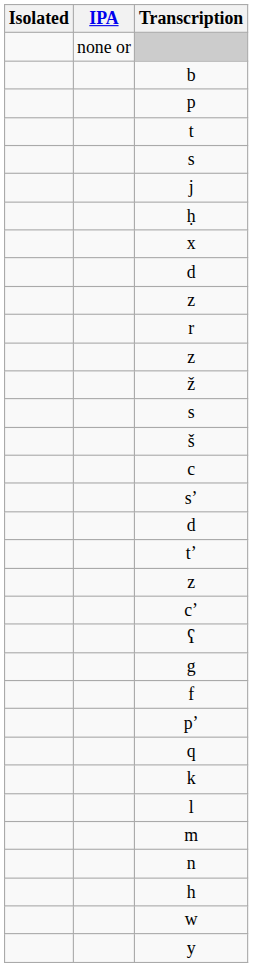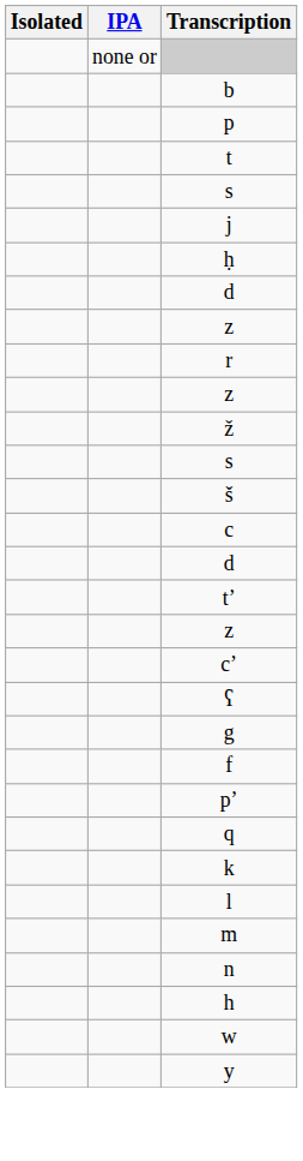 <table class="wikitable" style="text-align:center">
 <tr>
 <th>Isolated</th>
 <th><a href='#'>IPA</a></th>
 <th>Transcription</th>
 </tr>
 <tr>
 <td><span></span></td>
 <td>none or </td>
 <td style="background:#cccccc"> </td>
 </tr>
 <tr>
 <td><span></span></td>
 <td></td>
 <td>b</td>
 </tr>
 <tr>
 <td><span></span></td>
 <td></td>
 <td>p</td>
 </tr>
 <tr>
 <td><span></span></td>
 <td></td>
 <td>t</td>
 </tr>
 <tr>
 <td><span></span></td>
 <td></td>
 <td>s</td>
 </tr>
 <tr>
 <td><span></span></td>
 <td></td>
 <td>j</td>
 </tr>
 <tr>
 <td><span></span></td>
 <td></td>
 <td>ḥ</td>
 </tr>
 <tr>
 <td><span></span></td>
 <td></td>
-<td>x</td>
-</tr>
-<tr>
-<td><span></span></td>
-<td></td>
 <td>d</td>
 </tr>
 <tr>
 <td><span></span></td>
 <td></td>
 <td>z</td>
 </tr>
 <tr>
 <td><span></span></td>
 <td></td>
 <td>r</td>
 </tr>
 <tr>
 <td><span></span></td>
 <td></td>
 <td>z</td>
 </tr>
 <tr>
 <td><span></span></td>
 <td></td>
 <td>ž</td>
 </tr>
 <tr>
 <td><span></span></td>
 <td></td>
 <td>s</td>
 </tr>
 <tr>
 <td><span></span></td>
 <td></td>
 <td>š</td>
 </tr>
 <tr>
 <td><span></span></td>
 <td></td>
 <td>c</td>
-</tr>
-<tr>
-<td><span></span></td>
-<td></td>
-<td>s’</td>
 </tr>
 <tr>
 <td><span></span></td>
 <td></td>
 <td>d</td>
 </tr>
 <tr>
 <td><span></span></td>
 <td></td>
 <td>t’</td>
 </tr>
 <tr>
 <td><span></span></td>
 <td></td>
 <td>z</td>
 </tr>
 <tr>
 <td><span></span></td>
 <td></td>
 <td>c’</td>
 </tr>
 <tr>
 <td><span></span></td>
 <td></td>
 <td>ʕ</td>
 </tr>
 <tr>
 <td><span></span></td>
 <td></td>
 <td>g</td>
 </tr>
 <tr>
 <td><span></span></td>
 <td></td>
 <td>f</td>
 </tr>
 <tr>
 <td><span></span></td>
 <td></td>
 <td>p’</td>
 </tr>
 <tr>
 <td><span></span></td>
 <td></td>
 <td>q</td>
 </tr>
 <tr>
 <td><span></span></td>
 <td></td>
 <td>k</td>
 </tr>
 <tr>
 <td><span></span></td>
 <td></td>
 <td>l</td>
 </tr>
 <tr>
 <td><span></span></td>
 <td></td>
 <td>m</td>
 </tr>
 <tr>
 <td><span></span></td>
 <td></td>
 <td>n</td>
 </tr>
 <tr>
 <td><span></span></td>
 <td></td>
 <td>h</td>
 </tr>
 <tr>
 <td><span></span></td>
 <td></td>
 <td>w</td>
 </tr>
 <tr>
 <td><span></span></td>
 <td></td>
 <td>y</td>
 </tr>
 </table>
